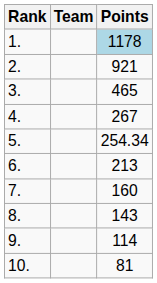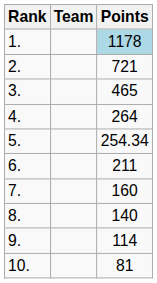 <table class="wikitable sortable">
 <tr>
 <th>Rank</th>
 <th>Team</th>
 <th>Points</th>
 </tr>
 <tr>
 <td>1.</td>
 <td> </td>
 <td align=center style="background: lightblue;">1178</td>
 </tr>
 <tr>
 <td>2.</td>
 <td> </td>
-<td align=center>921</td>
+<td align=center>721</td>
 </tr>
 <tr>
 <td>3.</td>
 <td> </td>
 <td align=center>465</td>
 </tr>
 <tr>
 <td>4.</td>
 <td> </td>
-<td align=center>267</td>
+<td align=center>264</td>
 </tr>
 <tr>
 <td>5.</td>
 <td> </td>
 <td align=center>254.34</td>
 </tr>
 <tr>
 <td>6.</td>
 <td> </td>
-<td align=center>213</td>
+<td align=center>211</td>
 </tr>
 <tr>
 <td>7.</td>
 <td> </td>
 <td align=center>160</td>
 </tr>
 <tr>
 <td>8.</td>
 <td> </td>
-<td align=center>143</td>
+<td align=center>140</td>
 </tr>
 <tr>
 <td>9.</td>
 <td> </td>
 <td align=center>114</td>
 </tr>
 <tr>
 <td>10.</td>
 <td> </td>
 <td align=center>81</td>
 </tr>
 </table>
